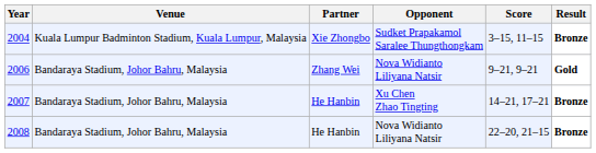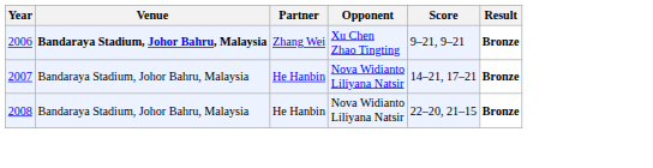 <table class="sortable wikitable" style="font-size: 90%;">
 <tr>
 <th>Year</th>
 <th>Venue</th>
 <th>Partner</th>
 <th>Opponent</th>
 <th>Score</th>
 <th>Result</th>
 </tr>
 <tr style="background:#ECF2FF">
-<td align="center"><a href='#'>2004</a></td>
-<td align="left">Kuala Lumpur Badminton Stadium, <a href='#'>Kuala Lumpur</a>, Malaysia</td>
-<td align="left"> <a href='#'>Xie Zhongbo</a></td>
-<td align="left"> <a href='#'>Sudket Prapakamol</a><br> <a href='#'>Saralee Thungthongkam</a></td>
-<td align="left">3–15, 11–15</td>
+<td align="center"><a href='#'>2006</a></td>
+<td align="left"><strong>Bandaraya Stadium, <a href='#'>Johor Bahru</a>, Malaysia</strong></td>
+<td align="left"> <a href='#'>Zhang Wei</a></td>
+<td align="left"> <a href='#'>Xu Chen</a><br> <a href='#'>Zhao Tingting</a></td>
+<td align="left">9–21, 9–21</td>
 <td style="text-align:left; background:white"> <strong>Bronze</strong></td>
-</tr>
-<tr style="background:#ECF2FF">
-<td align="center"><a href='#'>2006</a></td>
-<td align="left">Bandaraya Stadium, <a href='#'>Johor Bahru</a>, Malaysia</td>
-<td align="left"> <a href='#'>Zhang Wei</a></td>
-<td align="left"> <a href='#'>Nova Widianto</a><br> <a href='#'>Liliyana Natsir</a></td>
-<td align="left">9–21, 9–21</td>
-<td style="text-align:left; background:white"> <strong>Gold</strong></td>
 </tr>
 <tr style="background:#ECF2FF">
 <td align="center"><a href='#'>2007</a></td>
 <td align="left">Bandaraya Stadium, Johor Bahru, Malaysia</td>
 <td align="left"> <a href='#'>He Hanbin</a></td>
-<td align="left"> <a href='#'>Xu Chen</a><br> <a href='#'>Zhao Tingting</a></td>
+<td align="left"> <a href='#'>Nova Widianto</a><br> <a href='#'>Liliyana Natsir</a></td>
 <td align="left">14–21, 17–21</td>
 <td style="text-align:left; background:white"> <strong>Bronze</strong></td>
 </tr>
 <tr style="background:#ECF2FF">
 <td align="center"><a href='#'>2008</a></td>
 <td align="left">Bandaraya Stadium, Johor Bahru, Malaysia</td>
 <td align="left"> He Hanbin</td>
 <td align="left"> Nova Widianto<br> Liliyana Natsir</td>
 <td align="left">22–20, 21–15</td>
 <td style="text-align:left; background:white"> <strong>Bronze</strong></td>
 </tr>
 </table>
